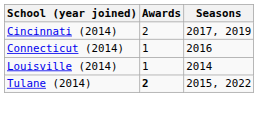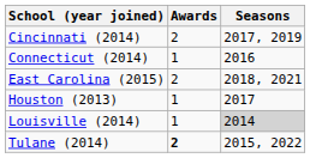 <table class="wikitable" border="1">
 <tr>
 <th>School (year joined)</th>
 <th>Awards</th>
 <th>Seasons</th>
 </tr>
 <tr>
 <td><a href='#'>Cincinnati</a> (2014)</td>
 <td>2</td>
 <td>2017, 2019</td>
 </tr>
 <tr>
 <td><a href='#'>Connecticut</a> (2014)</td>
 <td>1</td>
 <td>2016</td>
 </tr>
 <tr>
+<td><a href='#'>East Carolina</a> (2015)</td>
+<td>2</td>
+<td>2018, 2021</td>
+</tr>
+<tr>
+<td><a href='#'>Houston</a> (2013)</td>
+<td>1</td>
+<td>2017</td>
+</tr>
+<tr>
 <td><a href='#'>Louisville</a> (2014)</td>
 <td>1</td>
-<td>2014</td>
+<td style="background: lightgrey;">2014</td>
 </tr>
 <tr>
 <td><a href='#'>Tulane</a> (2014)</td>
 <td><strong>2</strong></td>
 <td>2015, 2022</td>
 </tr>
 </table>
